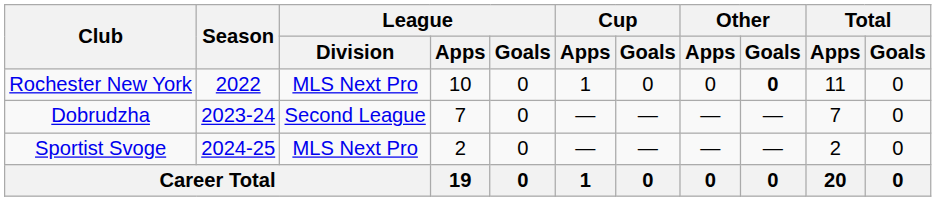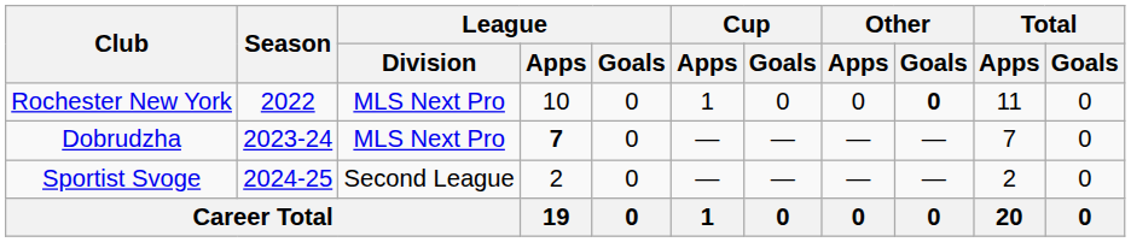 <table class="wikitable"style="text-align:center">
 <tr>
 <th rowspan="2">Club</th>
 <th rowspan="2">Season</th>
 <th colspan="3">League</th>
 <th colspan="2">Cup</th>
 <th colspan="2">Other</th>
 <th colspan="2">Total</th>
 </tr>
 <tr>
 <th>Division</th>
 <th>Apps</th>
 <th>Goals</th>
 <th>Apps</th>
 <th>Goals</th>
 <th>Apps</th>
 <th>Goals</th>
 <th>Apps</th>
 <th>Goals</th>
 </tr>
 <tr>
 <td><a href='#'>Rochester New York</a></td>
 <td><a href='#'>2022</a></td>
 <td><a href='#'>MLS Next Pro</a></td>
 <td>10</td>
 <td>0</td>
 <td>1</td>
 <td>0</td>
 <td>0</td>
 <td><strong>0</strong></td>
 <td>11</td>
 <td>0</td>
 </tr>
 <tr>
 <td><a href='#'>Dobrudzha</a></td>
 <td><a href='#'>2023-24</a></td>
-<td><a href='#'>Second League</a></td>
-<td>7</td>
+<td><a href='#'>MLS Next Pro</a></td>
+<td><strong>7</strong></td>
 <td>0</td>
 <td>—</td>
 <td>—</td>
 <td>—</td>
 <td>—</td>
 <td>7</td>
 <td>0</td>
 </tr>
 <tr>
 <td><a href='#'>Sportist Svoge</a></td>
 <td><a href='#'>2024-25</a></td>
-<td><a href='#'>MLS Next Pro</a></td>
+<td>Second League</td>
 <td>2</td>
 <td>0</td>
 <td>—</td>
 <td>—</td>
 <td>—</td>
 <td>—</td>
 <td>2</td>
 <td>0</td>
 </tr>
 <tr>
 <th colspan="3">Career Total</th>
 <th>19</th>
 <th>0</th>
 <th>1</th>
 <th>0</th>
 <th>0</th>
 <th>0</th>
 <th>20</th>
 <th>0</th>
 </tr>
 </table>
